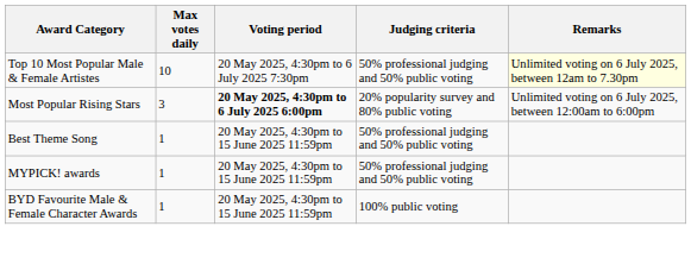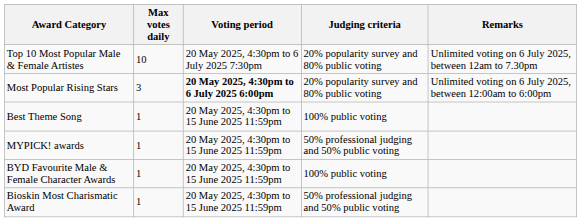 <table class="wikitable">
 <tr>
 <th>Award Category</th>
 <th>Max votes daily</th>
 <th>Voting period</th>
 <th>Judging criteria</th>
 <th>Remarks</th>
 </tr>
 <tr>
 <td>Top 10 Most Popular Male & Female Artistes</td>
 <td>10</td>
 <td>20 May 2025, 4:30pm to 6 July 2025 7:30pm</td>
-<td>50% professional judging and 50% public voting</td>
-<td style="background: lightyellow;">Unlimited voting on 6 July 2025, between 12am to 7.30pm</td>
+<td>20% popularity survey and 80% public voting</td>
+<td>Unlimited voting on 6 July 2025, between 12am to 7.30pm</td>
 </tr>
 <tr>
 <td>Most Popular Rising Stars</td>
 <td>3</td>
 <td><strong>20 May 2025, 4:30pm to 6 July 2025 6:00pm</strong></td>
 <td>20% popularity survey and 80% public voting</td>
 <td>Unlimited voting on 6 July 2025, between 12:00am to 6:00pm</td>
 </tr>
 <tr>
 <td>Best Theme Song</td>
 <td>1</td>
 <td>20 May 2025, 4:30pm to 15 June 2025 11:59pm</td>
-<td>50% professional judging and 50% public voting</td>
+<td>100% public voting</td>
 <td></td>
 </tr>
 <tr>
 <td>MYPICK! awards</td>
 <td>1</td>
 <td>20 May 2025, 4:30pm to 15 June 2025 11:59pm</td>
 <td>50% professional judging and 50% public voting</td>
 <td></td>
 </tr>
 <tr>
 <td>BYD Favourite Male & Female Character Awards</td>
 <td>1</td>
 <td>20 May 2025, 4:30pm to 15 June 2025 11:59pm</td>
 <td>100% public voting</td>
 <td></td>
 </tr>
+<tr>
+<td>Bioskin Most Charismatic Award</td>
+<td>1</td>
+<td>20 May 2025, 4:30pm to 15 June 2025 11:59pm</td>
+<td>50% professional judging and 50% public voting</td>
+<td></td>
+</tr>
 </table>
